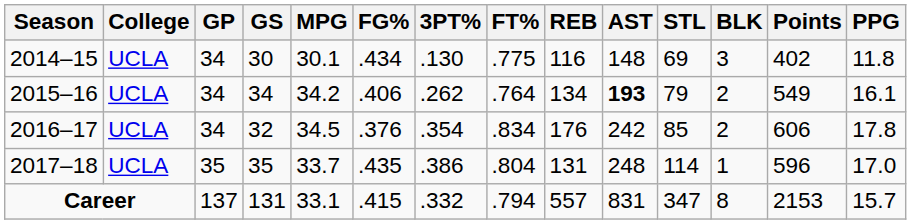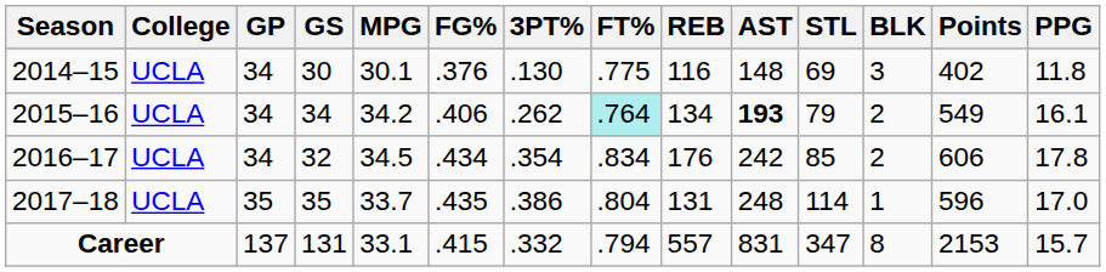 <table class="wikitable sortable">
 <tr>
 <th>Season</th>
 <th>College</th>
 <th>GP</th>
 <th>GS</th>
 <th>MPG</th>
 <th>FG%</th>
 <th>3PT%</th>
 <th>FT%</th>
 <th>REB</th>
 <th>AST</th>
 <th>STL</th>
 <th>BLK</th>
 <th>Points</th>
 <th>PPG</th>
 </tr>
 <tr>
 <td>2014–15</td>
 <td><a href='#'>UCLA</a></td>
 <td>34</td>
 <td>30</td>
 <td>30.1</td>
-<td>.434</td>
+<td>.376</td>
 <td>.130</td>
 <td>.775</td>
 <td>116</td>
 <td>148</td>
 <td>69</td>
 <td>3</td>
 <td>402</td>
 <td>11.8</td>
 </tr>
 <tr>
 <td>2015–16</td>
 <td><a href='#'>UCLA</a></td>
 <td>34</td>
 <td>34</td>
 <td>34.2</td>
 <td>.406</td>
 <td>.262</td>
-<td>.764</td>
+<td style="background: paleturquoise;">.764</td>
 <td>134</td>
 <td><strong>193</strong></td>
 <td>79</td>
 <td>2</td>
 <td>549</td>
 <td>16.1</td>
 </tr>
 <tr>
 <td>2016–17</td>
 <td><a href='#'>UCLA</a></td>
 <td>34</td>
 <td>32</td>
 <td>34.5</td>
-<td>.376</td>
+<td>.434</td>
 <td>.354</td>
 <td>.834</td>
 <td>176</td>
 <td>242</td>
 <td>85</td>
 <td>2</td>
 <td>606</td>
 <td>17.8</td>
 </tr>
 <tr>
 <td>2017–18</td>
 <td><a href='#'>UCLA</a></td>
 <td>35</td>
 <td>35</td>
 <td>33.7</td>
 <td>.435</td>
 <td>.386</td>
 <td>.804</td>
 <td>131</td>
 <td>248</td>
 <td>114</td>
 <td>1</td>
 <td>596</td>
 <td>17.0</td>
 </tr>
 <tr class="sortbottom">
 <td colspan=2 align=center><strong>Career</strong></td>
 <td>137</td>
 <td>131</td>
 <td>33.1</td>
 <td>.415</td>
 <td>.332</td>
 <td>.794</td>
 <td>557</td>
 <td>831</td>
 <td>347</td>
 <td>8</td>
 <td>2153</td>
 <td>15.7</td>
 </tr>
 </table>
